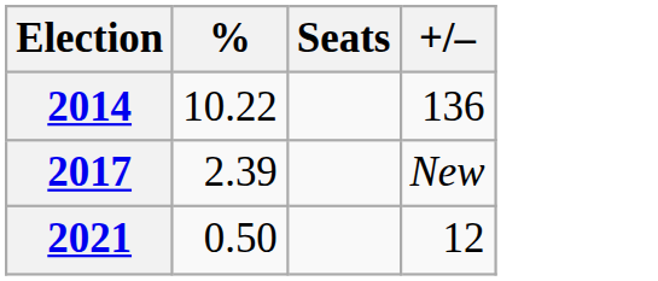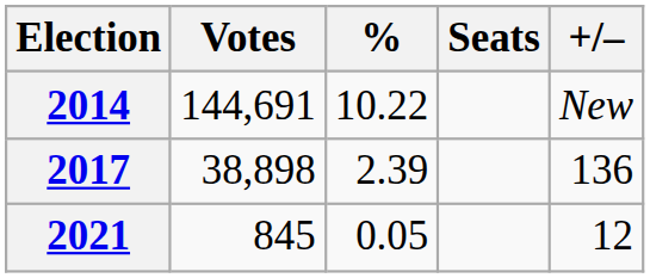 <table class="wikitable" style="text-align: right;">
 <tr>
 <th>Election</th>
+<th>Votes</th>
 <th>%</th>
 <th>Seats</th>
 <th>+/–</th>
 </tr>
 <tr>
 <th><a href='#'>2014</a></th>
+<td>144,691</td>
 <td>10.22</td>
+<td></td>
+<td><em>New</em></td>
+</tr>
+<tr>
+<th><a href='#'>2017</a></th>
+<td>38,898</td>
+<td>2.39</td>
 <td></td>
 <td> 136</td>
 </tr>
 <tr>
-<th><a href='#'>2017</a></th>
-<td>2.39</td>
-<td></td>
-<td><em>New</em></td>
-</tr>
-<tr>
 <th><a href='#'>2021</a></th>
-<td>0.50</td>
+<td>845</td>
+<td>0.05</td>
 <td></td>
 <td> 12</td>
 </tr>
 </table>
